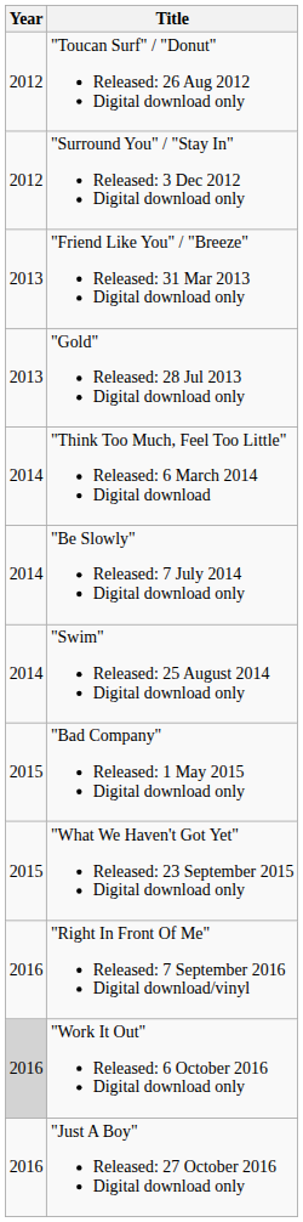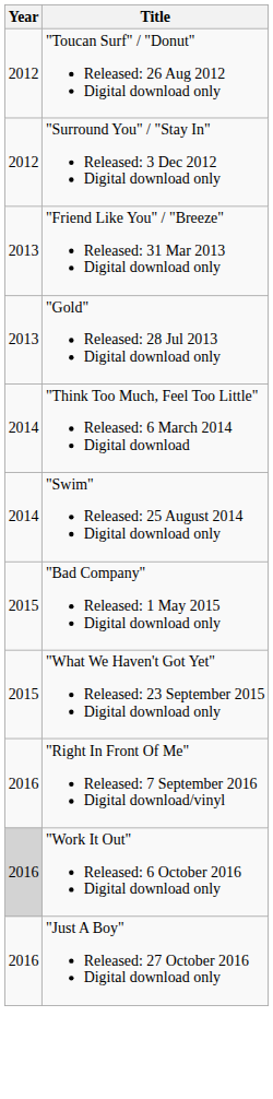 <table class="wikitable">
 <tr>
 <th>Year</th>
 <th>Title</th>
 </tr>
 <tr>
 <td>2012</td>
 <td>"Toucan Surf" / "Donut"<br><ul><li>Released: 26 Aug 2012</li><li>Digital download only</li></ul></td>
 </tr>
 <tr>
 <td>2012</td>
 <td>"Surround You" / "Stay In"<br><ul><li>Released: 3 Dec 2012</li><li>Digital download only</li></ul></td>
 </tr>
 <tr>
 <td>2013</td>
 <td>"Friend Like You" / "Breeze"<br><ul><li>Released: 31 Mar 2013</li><li>Digital download only</li></ul></td>
 </tr>
 <tr>
 <td>2013</td>
 <td>"Gold"<br><ul><li>Released: 28 Jul 2013</li><li>Digital download only</li></ul></td>
 </tr>
 <tr>
 <td>2014</td>
 <td>"Think Too Much, Feel Too Little"<br><ul><li>Released: 6 March 2014</li><li>Digital download</li></ul></td>
 </tr>
 <tr>
 <td>2014</td>
-<td>"Be Slowly"<br><ul><li>Released: 7 July 2014</li><li>Digital download only</li></ul></td>
-</tr>
-<tr>
-<td>2014</td>
 <td>"Swim"<br><ul><li>Released: 25 August 2014</li><li>Digital download only</li></ul></td>
 </tr>
 <tr>
 <td>2015</td>
 <td>"Bad Company"<br><ul><li>Released: 1 May 2015</li><li>Digital download only</li></ul></td>
 </tr>
 <tr>
 <td>2015</td>
 <td>"What We Haven't Got Yet"<br><ul><li>Released: 23 September 2015</li><li>Digital download only</li></ul></td>
 </tr>
 <tr>
 <td>2016</td>
 <td>"Right In Front Of Me"<br><ul><li>Released: 7 September 2016</li><li>Digital download/vinyl</li></ul></td>
 </tr>
 <tr>
 <td style="background: lightgrey;">2016</td>
 <td>"Work It Out"<br><ul><li>Released: 6 October 2016</li><li>Digital download only</li></ul></td>
 </tr>
 <tr>
 <td>2016</td>
 <td>"Just A Boy"<br><ul><li>Released: 27 October 2016</li><li>Digital download only</li></ul></td>
 </tr>
 </table>
